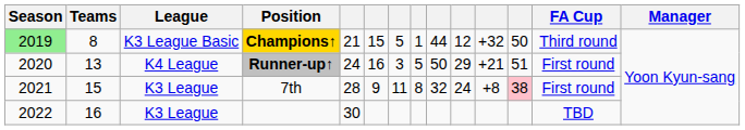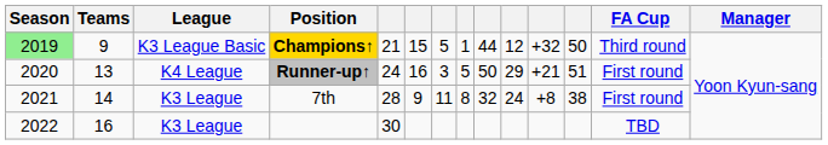 <table class="wikitable" style="text-align: center; font-size:90%;">
 <tr>
 <th>Season</th>
 <th>Teams</th>
 <th>League</th>
 <th>Position</th>
 <th></th>
 <th></th>
 <th></th>
 <th></th>
 <th></th>
 <th></th>
 <th></th>
 <th></th>
 <th><a href='#'>FA Cup</a></th>
 <th><a href='#'>Manager</a></th>
 </tr>
 <tr>
 <td style="background: lightgreen;">2019</td>
-<td>8</td>
+<td>9</td>
 <td><a href='#'>K3 League Basic</a></td>
 <td style="background-color:gold"><strong>Champions</strong>↑</td>
 <td>21</td>
 <td>15</td>
 <td>5</td>
 <td>1</td>
 <td>44</td>
 <td>12</td>
 <td align=right>+32</td>
 <td>50</td>
 <td> <a href='#'>Third round</a></td>
 <td rowspan=4><a href='#'>Yoon Kyun-sang</a></td>
 </tr>
 <tr>
 <td>2020</td>
 <td>13</td>
 <td><a href='#'>K4 League</a></td>
 <td style="background-color:silver"><strong>Runner-up</strong>↑</td>
 <td>24</td>
 <td>16</td>
 <td>3</td>
 <td>5</td>
 <td>50</td>
 <td>29</td>
 <td align=right>+21</td>
 <td>51</td>
 <td> <a href='#'>First round</a></td>
 </tr>
 <tr>
 <td>2021</td>
-<td>15</td>
+<td>14</td>
 <td><a href='#'>K3 League</a></td>
 <td>7th</td>
 <td>28</td>
 <td>9</td>
 <td>11</td>
 <td>8</td>
 <td>32</td>
 <td>24</td>
 <td align=center>+8</td>
-<td style="background: pink;">38</td>
+<td>38</td>
 <td> <a href='#'>First round</a></td>
 </tr>
 <tr>
 <td>2022</td>
 <td>16</td>
 <td><a href='#'>K3 League</a></td>
 <td></td>
 <td>30</td>
 <td></td>
 <td></td>
 <td></td>
 <td></td>
 <td></td>
 <td align=right></td>
 <td></td>
 <td> <a href='#'>TBD</a></td>
 </tr>
 </table>
